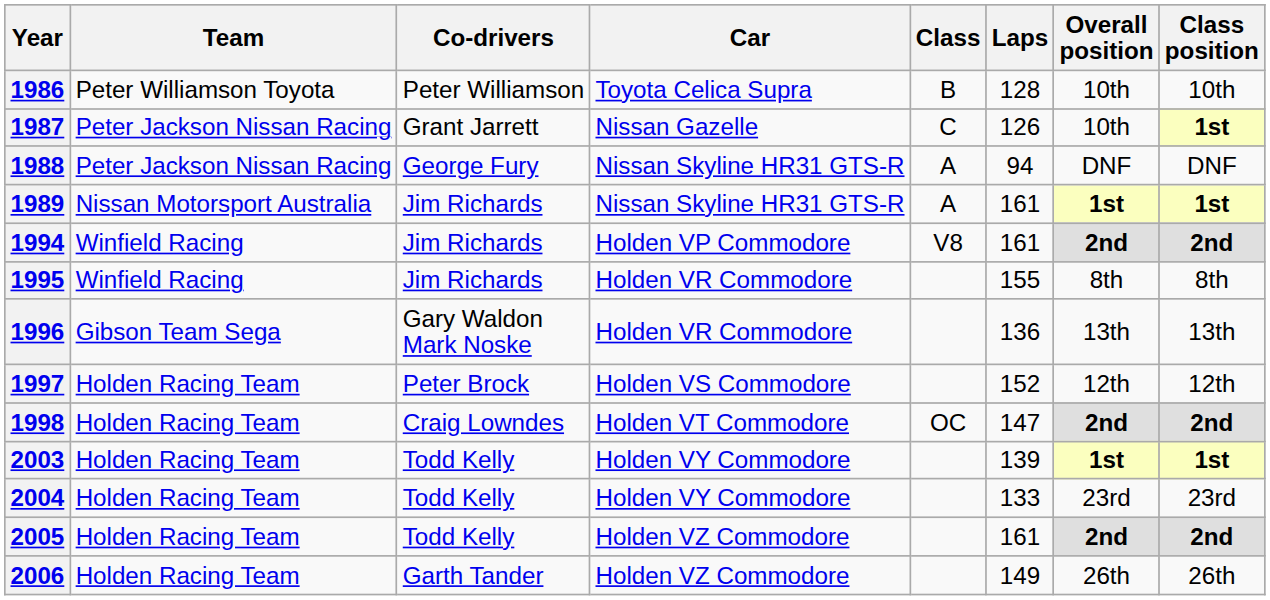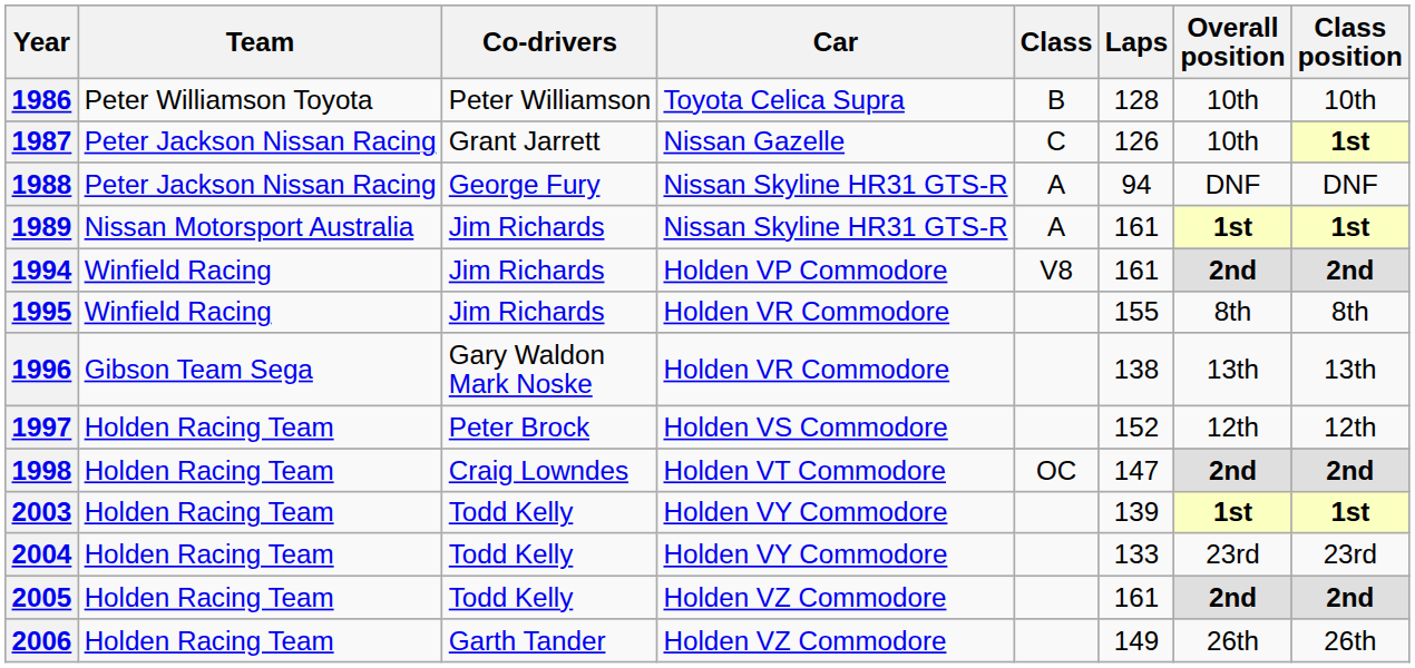 <table class="wikitable" style="text-align:center; font-size:90%">
 <tr>
 <th>Year</th>
 <th>Team</th>
 <th>Co-drivers</th>
 <th>Car</th>
 <th>Class</th>
 <th>Laps</th>
 <th>Overall<br>position</th>
 <th>Class<br>position</th>
 </tr>
 <tr>
 <th><a href='#'>1986</a></th>
 <td align="left"> Peter Williamson Toyota</td>
 <td align="left"> Peter Williamson</td>
 <td align="left"><a href='#'>Toyota Celica Supra</a></td>
 <td>B</td>
 <td>128</td>
 <td>10th</td>
 <td>10th</td>
 </tr>
 <tr>
 <th><a href='#'>1987</a></th>
 <td align="left"> <a href='#'>Peter Jackson Nissan Racing</a></td>
 <td align="left"> Grant Jarrett</td>
 <td align="left"><a href='#'>Nissan Gazelle</a></td>
 <td>C</td>
 <td>126</td>
 <td>10th</td>
 <td style="background:#fbffbf;"><strong>1st</strong></td>
 </tr>
 <tr>
 <th><a href='#'>1988</a></th>
 <td align="left"> <a href='#'>Peter Jackson Nissan Racing</a></td>
 <td align="left"> <a href='#'>George Fury</a></td>
 <td align="left"><a href='#'>Nissan Skyline HR31 GTS-R</a></td>
 <td>A</td>
 <td>94</td>
 <td>DNF</td>
 <td>DNF</td>
 </tr>
 <tr>
 <th><a href='#'>1989</a></th>
 <td align="left"> <a href='#'>Nissan Motorsport Australia</a></td>
 <td align="left"> <a href='#'>Jim Richards</a></td>
 <td align="left"><a href='#'>Nissan Skyline HR31 GTS-R</a></td>
 <td>A</td>
 <td>161</td>
 <td style="background:#fbffbf;"><strong>1st</strong></td>
 <td style="background:#fbffbf;"><strong>1st</strong></td>
 </tr>
 <tr>
 <th><a href='#'>1994</a></th>
 <td align="left"> <a href='#'>Winfield Racing</a></td>
 <td align="left"> <a href='#'>Jim Richards</a></td>
 <td align="left"><a href='#'>Holden VP Commodore</a></td>
 <td>V8</td>
 <td>161</td>
 <td style="background:#dfdfdf;"><strong>2nd</strong></td>
 <td style="background:#dfdfdf;"><strong>2nd</strong></td>
 </tr>
 <tr>
 <th><a href='#'>1995</a></th>
 <td align="left"> <a href='#'>Winfield Racing</a></td>
 <td align="left"> <a href='#'>Jim Richards</a></td>
 <td align="left"><a href='#'>Holden VR Commodore</a></td>
 <td></td>
 <td>155</td>
 <td>8th</td>
 <td>8th</td>
 </tr>
 <tr>
 <th><a href='#'>1996</a></th>
 <td align="left"> <a href='#'>Gibson Team Sega</a></td>
 <td align="left"> Gary Waldon<br> <a href='#'>Mark Noske</a></td>
 <td align="left"><a href='#'>Holden VR Commodore</a></td>
 <td></td>
-<td>136</td>
+<td>138</td>
 <td>13th</td>
 <td>13th</td>
 </tr>
 <tr>
 <th><a href='#'>1997</a></th>
 <td align="left"> <a href='#'>Holden Racing Team</a></td>
 <td align="left"> <a href='#'>Peter Brock</a></td>
 <td align="left"><a href='#'>Holden VS Commodore</a></td>
 <td></td>
 <td>152</td>
 <td>12th</td>
 <td>12th</td>
 </tr>
 <tr>
 <th><a href='#'>1998</a></th>
 <td align="left"> <a href='#'>Holden Racing Team</a></td>
 <td align="left"> <a href='#'>Craig Lowndes</a></td>
 <td align="left"><a href='#'>Holden VT Commodore</a></td>
 <td>OC</td>
 <td>147</td>
 <td style="background:#dfdfdf;"><strong>2nd</strong></td>
 <td style="background:#dfdfdf;"><strong>2nd</strong></td>
 </tr>
 <tr>
 <th><a href='#'>2003</a></th>
 <td align="left"> <a href='#'>Holden Racing Team</a></td>
 <td align="left"> <a href='#'>Todd Kelly</a></td>
 <td align="left"><a href='#'>Holden VY Commodore</a></td>
 <td></td>
 <td>139</td>
 <td style="background:#fbffbf;"><strong>1st</strong></td>
 <td style="background:#fbffbf;"><strong>1st</strong></td>
 </tr>
 <tr>
 <th><a href='#'>2004</a></th>
 <td align="left"> <a href='#'>Holden Racing Team</a></td>
 <td align="left"> <a href='#'>Todd Kelly</a></td>
 <td align="left"><a href='#'>Holden VY Commodore</a></td>
 <td></td>
 <td>133</td>
 <td>23rd</td>
 <td>23rd</td>
 </tr>
 <tr>
 <th><a href='#'>2005</a></th>
 <td align="left"> <a href='#'>Holden Racing Team</a></td>
 <td align="left"> <a href='#'>Todd Kelly</a></td>
 <td align="left"><a href='#'>Holden VZ Commodore</a></td>
 <td></td>
 <td>161</td>
 <td style="background:#dfdfdf;"><strong>2nd</strong></td>
 <td style="background:#dfdfdf;"><strong>2nd</strong></td>
 </tr>
 <tr>
 <th><a href='#'>2006</a></th>
 <td align="left"> <a href='#'>Holden Racing Team</a></td>
 <td align="left"> <a href='#'>Garth Tander</a></td>
 <td align="left"><a href='#'>Holden VZ Commodore</a></td>
 <td></td>
 <td>149</td>
 <td>26th</td>
 <td>26th</td>
 </tr>
 </table>
